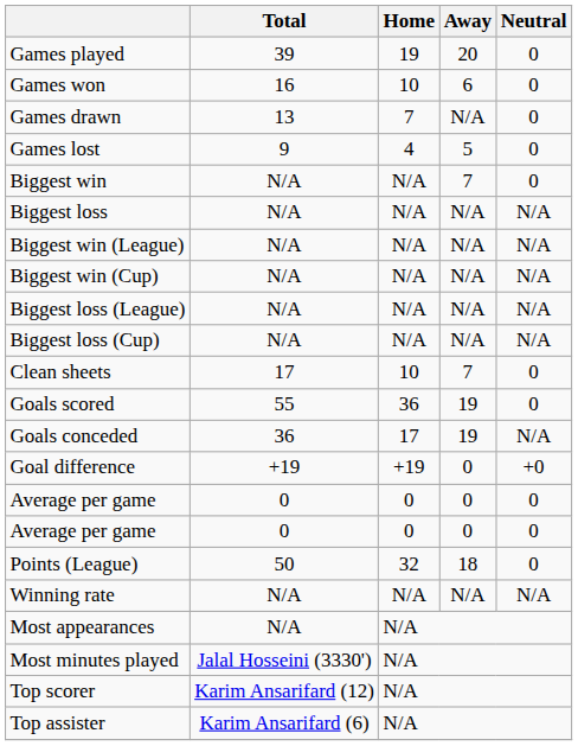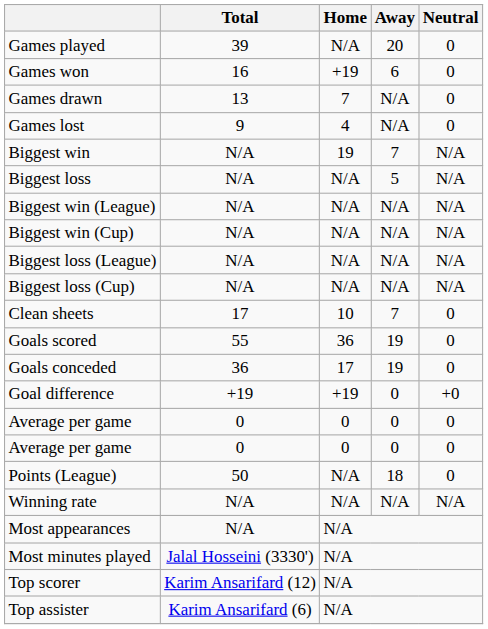 <table class="wikitable" style="text-align: center;">
 <tr>
 <th></th>
 <th>Total</th>
 <th>Home</th>
 <th>Away</th>
 <th>Neutral</th>
 </tr>
 <tr>
 <td align=left>Games played</td>
 <td>39</td>
-<td>19</td>
+<td>N/A</td>
 <td>20</td>
 <td>0</td>
 </tr>
 <tr>
 <td align=left>Games won</td>
 <td>16</td>
-<td>10</td>
+<td>+19</td>
 <td>6</td>
 <td>0</td>
 </tr>
 <tr>
 <td align=left>Games drawn</td>
 <td>13</td>
 <td>7</td>
 <td>N/A</td>
 <td>0</td>
 </tr>
 <tr>
 <td align=left>Games lost</td>
 <td>9</td>
 <td>4</td>
-<td>5</td>
+<td>N/A</td>
 <td>0</td>
 </tr>
 <tr>
 <td align=left>Biggest win</td>
 <td>N/A</td>
+<td>19</td>
+<td>7</td>
 <td>N/A</td>
-<td>7</td>
-<td>0</td>
 </tr>
 <tr>
 <td align=left>Biggest loss</td>
 <td>N/A</td>
 <td>N/A</td>
-<td>N/A</td>
+<td>5</td>
 <td>N/A</td>
 </tr>
 <tr>
 <td align=left>Biggest win (League)</td>
 <td>N/A</td>
 <td>N/A</td>
 <td>N/A</td>
 <td>N/A</td>
 </tr>
 <tr>
 <td align=left>Biggest win (Cup)</td>
 <td>N/A</td>
 <td>N/A</td>
 <td>N/A</td>
 <td>N/A</td>
 </tr>
 <tr>
 <td align=left>Biggest loss (League)</td>
 <td>N/A</td>
 <td>N/A</td>
 <td>N/A</td>
 <td>N/A</td>
 </tr>
 <tr>
 <td align=left>Biggest loss (Cup)</td>
 <td>N/A</td>
 <td>N/A</td>
 <td>N/A</td>
 <td>N/A</td>
 </tr>
 <tr>
 <td align=left>Clean sheets</td>
 <td>17</td>
 <td>10</td>
 <td>7</td>
 <td>0</td>
 </tr>
 <tr>
 <td align=left>Goals scored</td>
 <td>55</td>
 <td>36</td>
 <td>19</td>
 <td>0</td>
 </tr>
 <tr>
 <td align=left>Goals conceded</td>
 <td>36</td>
 <td>17</td>
 <td>19</td>
-<td>N/A</td>
+<td>0</td>
 </tr>
 <tr>
 <td align=left>Goal difference</td>
 <td>+19</td>
 <td>+19</td>
 <td>0</td>
 <td>+0</td>
 </tr>
 <tr>
 <td align=left>Average  per game</td>
 <td>0</td>
 <td>0</td>
 <td>0</td>
 <td>0</td>
 </tr>
 <tr>
 <td align=left>Average  per game</td>
 <td>0</td>
 <td>0</td>
 <td>0</td>
 <td>0</td>
 </tr>
 <tr>
 <td align=left>Points (League)</td>
 <td>50</td>
-<td>32</td>
+<td>N/A</td>
 <td>18</td>
 <td>0</td>
 </tr>
 <tr>
 <td align=left>Winning rate</td>
 <td>N/A</td>
 <td>N/A</td>
 <td>N/A</td>
 <td>N/A</td>
 </tr>
 <tr>
 <td align=left>Most appearances</td>
 <td>N/A</td>
 <td colspan="3" align=left>N/A</td>
 </tr>
 <tr>
 <td align=left>Most minutes played</td>
 <td><a href='#'>Jalal Hosseini</a> (3330')</td>
 <td colspan="3" align=left>N/A</td>
 </tr>
 <tr>
 <td align=left>Top scorer</td>
 <td><a href='#'>Karim Ansarifard</a> (12)</td>
 <td colspan="3" align=left>N/A</td>
 </tr>
 <tr>
 <td align=left>Top assister</td>
 <td><a href='#'>Karim Ansarifard</a> (6)</td>
 <td colspan="3" align=left>N/A</td>
 </tr>
 <tr>
 </tr>
 </table>
